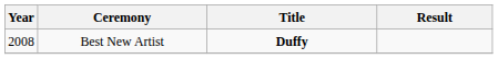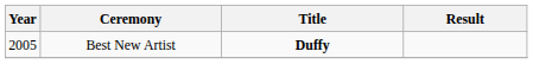 <table class="wikitable" style="text-align:center; font-size:90%; line-height:20px;">
 <tr>
 <th>Year</th>
 <th width="180px">Ceremony</th>
 <th width="180px">Title</th>
 <th width="120px">Result</th>
 </tr>
 <tr>
-<td rowspan="1">2008</td>
+<td rowspan="1">2005</td>
 <td>Best New Artist</td>
 <td><strong>Duffy</strong></td>
 <td></td>
 </tr>
 <tr>
 </tr>
 </table>
